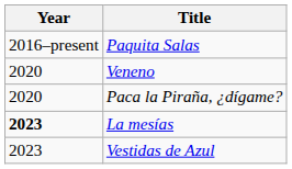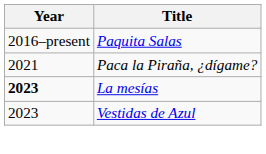 <table class="wikitable">
 <tr>
 <th>Year</th>
 <th>Title</th>
 </tr>
 <tr>
 <td>2016–present</td>
 <td><em><a href='#'>Paquita Salas</a></em></td>
 </tr>
 <tr>
-<td>2020</td>
-<td><em><a href='#'>Veneno</a></em></td>
-</tr>
-<tr>
-<td>2020</td>
+<td>2021</td>
 <td><em>Paca la Piraña, ¿dígame?</em></td>
 </tr>
 <tr>
 <td><strong>2023</strong></td>
 <td><em><a href='#'>La mesías</a></em></td>
 </tr>
 <tr>
 <td>2023</td>
 <td><em><a href='#'>Vestidas de Azul</a></em></td>
 </tr>
 </table>
